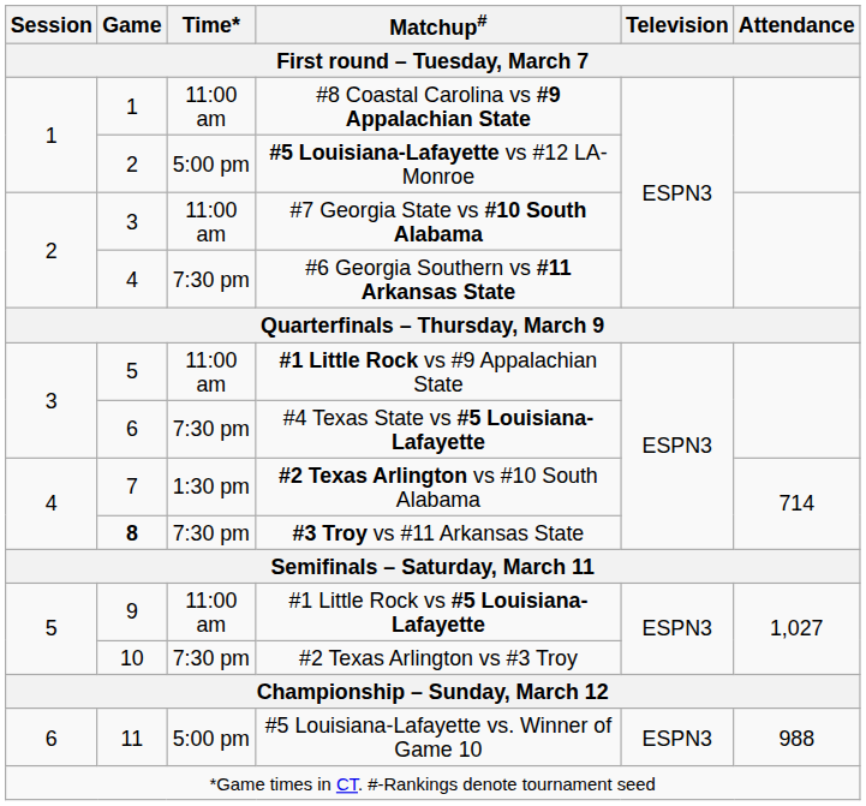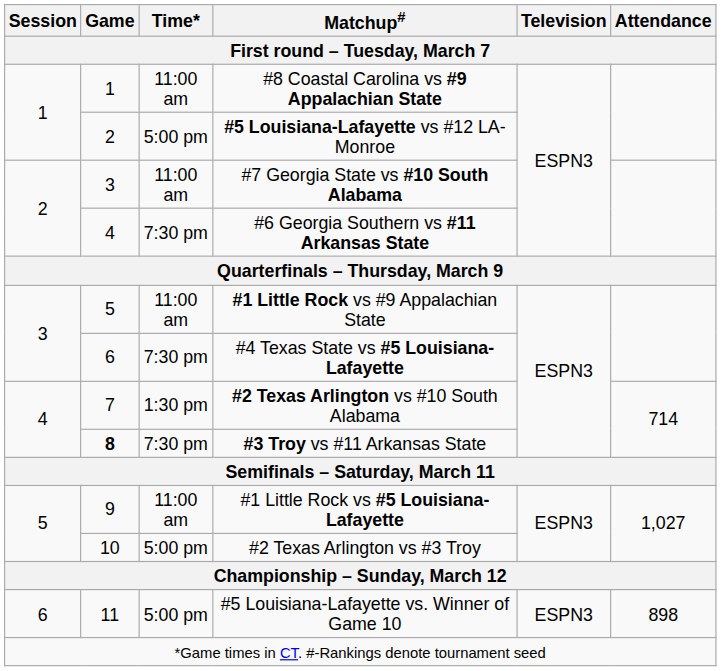 <table class="wikitable" style="font-size: 95%;text-align:center;">
 <tr>
 <th>Session</th>
 <th>Game</th>
 <th>Time*</th>
 <th>Matchup<sup>#</sup></th>
 <th>Television</th>
 <th>Attendance</th>
 </tr>
 <tr>
 <th colspan=6>First round – Tuesday, March 7</th>
 </tr>
 <tr>
 <td rowspan=2>1</td>
 <td>1</td>
 <td>11:00 am</td>
 <td>#8 Coastal Carolina vs <strong>#9 Appalachian State</strong></td>
 <td rowspan=4>ESPN3</td>
 <td rowspan=2></td>
 </tr>
 <tr>
 <td>2</td>
 <td>5:00 pm</td>
 <td><strong>#5 Louisiana-Lafayette</strong> vs #12 LA-Monroe</td>
 </tr>
 <tr>
 <td rowspan=2>2</td>
 <td>3</td>
 <td>11:00 am</td>
 <td>#7 Georgia State vs <strong>#10 South Alabama</strong></td>
 <td rowspan=2></td>
 </tr>
 <tr>
 <td>4</td>
 <td>7:30 pm</td>
 <td>#6 Georgia Southern vs <strong>#11 Arkansas State</strong></td>
 </tr>
 <tr>
 <th colspan=6>Quarterfinals – Thursday, March 9</th>
 </tr>
 <tr>
 <td rowspan=2>3</td>
 <td>5</td>
 <td>11:00 am</td>
 <td><strong>#1 Little Rock</strong> vs #9 Appalachian State</td>
 <td rowspan=4>ESPN3</td>
 <td rowspan=2></td>
 </tr>
 <tr>
 <td>6</td>
 <td>7:30 pm</td>
 <td>#4 Texas State vs <strong>#5 Louisiana-Lafayette</strong></td>
 </tr>
 <tr>
 <td rowspan=2>4</td>
 <td>7</td>
 <td>1:30 pm</td>
 <td><strong>#2 Texas Arlington</strong> vs #10 South Alabama</td>
 <td rowspan=2>714</td>
 </tr>
 <tr>
 <td><strong>8</strong></td>
 <td>7:30 pm</td>
 <td><strong>#3 Troy</strong> vs #11 Arkansas State</td>
 </tr>
 <tr>
 <th colspan=6>Semifinals – Saturday, March 11</th>
 </tr>
 <tr>
 <td rowspan=2>5</td>
 <td>9</td>
 <td>11:00 am</td>
 <td>#1 Little Rock vs <strong>#5 Louisiana-Lafayette</strong></td>
 <td rowspan=2>ESPN3</td>
 <td rowspan=2>1,027</td>
 </tr>
 <tr>
 <td>10</td>
-<td>7:30 pm</td>
+<td>5:00 pm</td>
 <td>#2 Texas Arlington vs #3 Troy</td>
 </tr>
 <tr>
 <th colspan=6>Championship – Sunday, March 12</th>
 </tr>
 <tr>
 <td>6</td>
 <td>11</td>
 <td>5:00 pm</td>
 <td>#5 Louisiana-Lafayette vs. Winner of Game 10</td>
 <td>ESPN3</td>
-<td>988</td>
+<td>898</td>
 </tr>
 <tr>
 <td colspan=6><small>*Game times in <a href='#'>CT</a>. #-Rankings denote tournament seed</small></td>
 </tr>
 </table>
